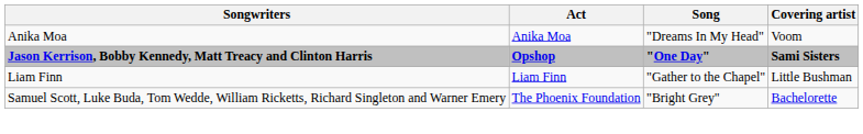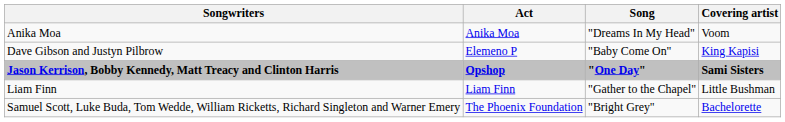 <table class="wikitable">
 <tr>
 <th>Songwriters</th>
 <th>Act</th>
 <th>Song</th>
 <th>Covering artist</th>
 </tr>
 <tr>
 <td>Anika Moa</td>
 <td><a href='#'>Anika Moa</a></td>
 <td>"Dreams In My Head"</td>
 <td>Voom</td>
+</tr>
+<tr>
+<td>Dave Gibson and Justyn Pilbrow</td>
+<td><a href='#'>Elemeno P</a></td>
+<td>"Baby Come On"</td>
+<td><a href='#'>King Kapisi</a></td>
 </tr>
 <tr bgcolor="silver">
 <td><strong><a href='#'>Jason Kerrison</a>, Bobby Kennedy, Matt Treacy and Clinton Harris</strong></td>
 <td><strong><a href='#'>Opshop</a></strong></td>
 <td><strong>"<a href='#'>One Day</a>"</strong></td>
 <td><strong>Sami Sisters</strong></td>
 </tr>
 <tr>
 <td>Liam Finn</td>
 <td><a href='#'>Liam Finn</a></td>
 <td>"Gather to the Chapel"</td>
 <td>Little Bushman</td>
 </tr>
 <tr>
 <td>Samuel Scott, Luke Buda, Tom Wedde, William Ricketts, Richard Singleton and Warner Emery</td>
 <td><a href='#'>The Phoenix Foundation</a></td>
 <td>"Bright Grey"</td>
 <td><a href='#'>Bachelorette</a></td>
 </tr>
 </table>
